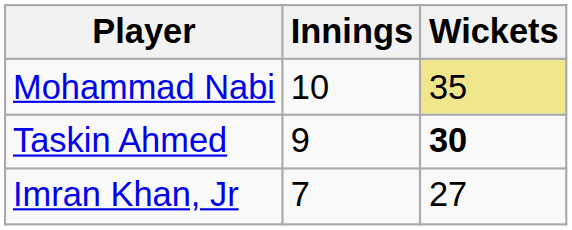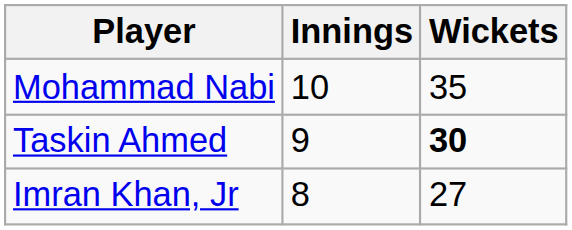 <table class="wikitable">
 <tr>
 <th>Player</th>
 <th>Innings</th>
 <th>Wickets</th>
 </tr>
 <tr>
 <td><a href='#'>Mohammad Nabi</a></td>
 <td>10</td>
-<td style="background: khaki;">35</td>
+<td>35</td>
 </tr>
 <tr>
 <td><a href='#'>Taskin Ahmed</a></td>
 <td>9</td>
 <td><strong>30</strong></td>
 </tr>
 <tr>
 <td><a href='#'>Imran Khan, Jr</a></td>
-<td>7</td>
+<td>8</td>
 <td>27</td>
 </tr>
 </table>
